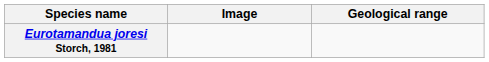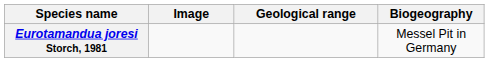 <table class="wikitable" style="width:100%; text-align:center">
 <tr>
 <th scope="col" style="width:20%; min-width:180px;">Species name</th>
 <th scope="col" style="width:25%;">Image</th>
 <th scope="col" style="width:30%; min-width:180px;">Geological range</th>
+<th scope="col" style="width:25%;">Biogeography</th>
 </tr>
 <tr>
 <th scope="row"><em><a href='#'>Eurotamandua joresi</a></em><br><small>Storch, 1981</small></th>
 <td></td>
 <td></td>
+<td>Messel Pit in Germany</td>
 </tr>
 </table>
